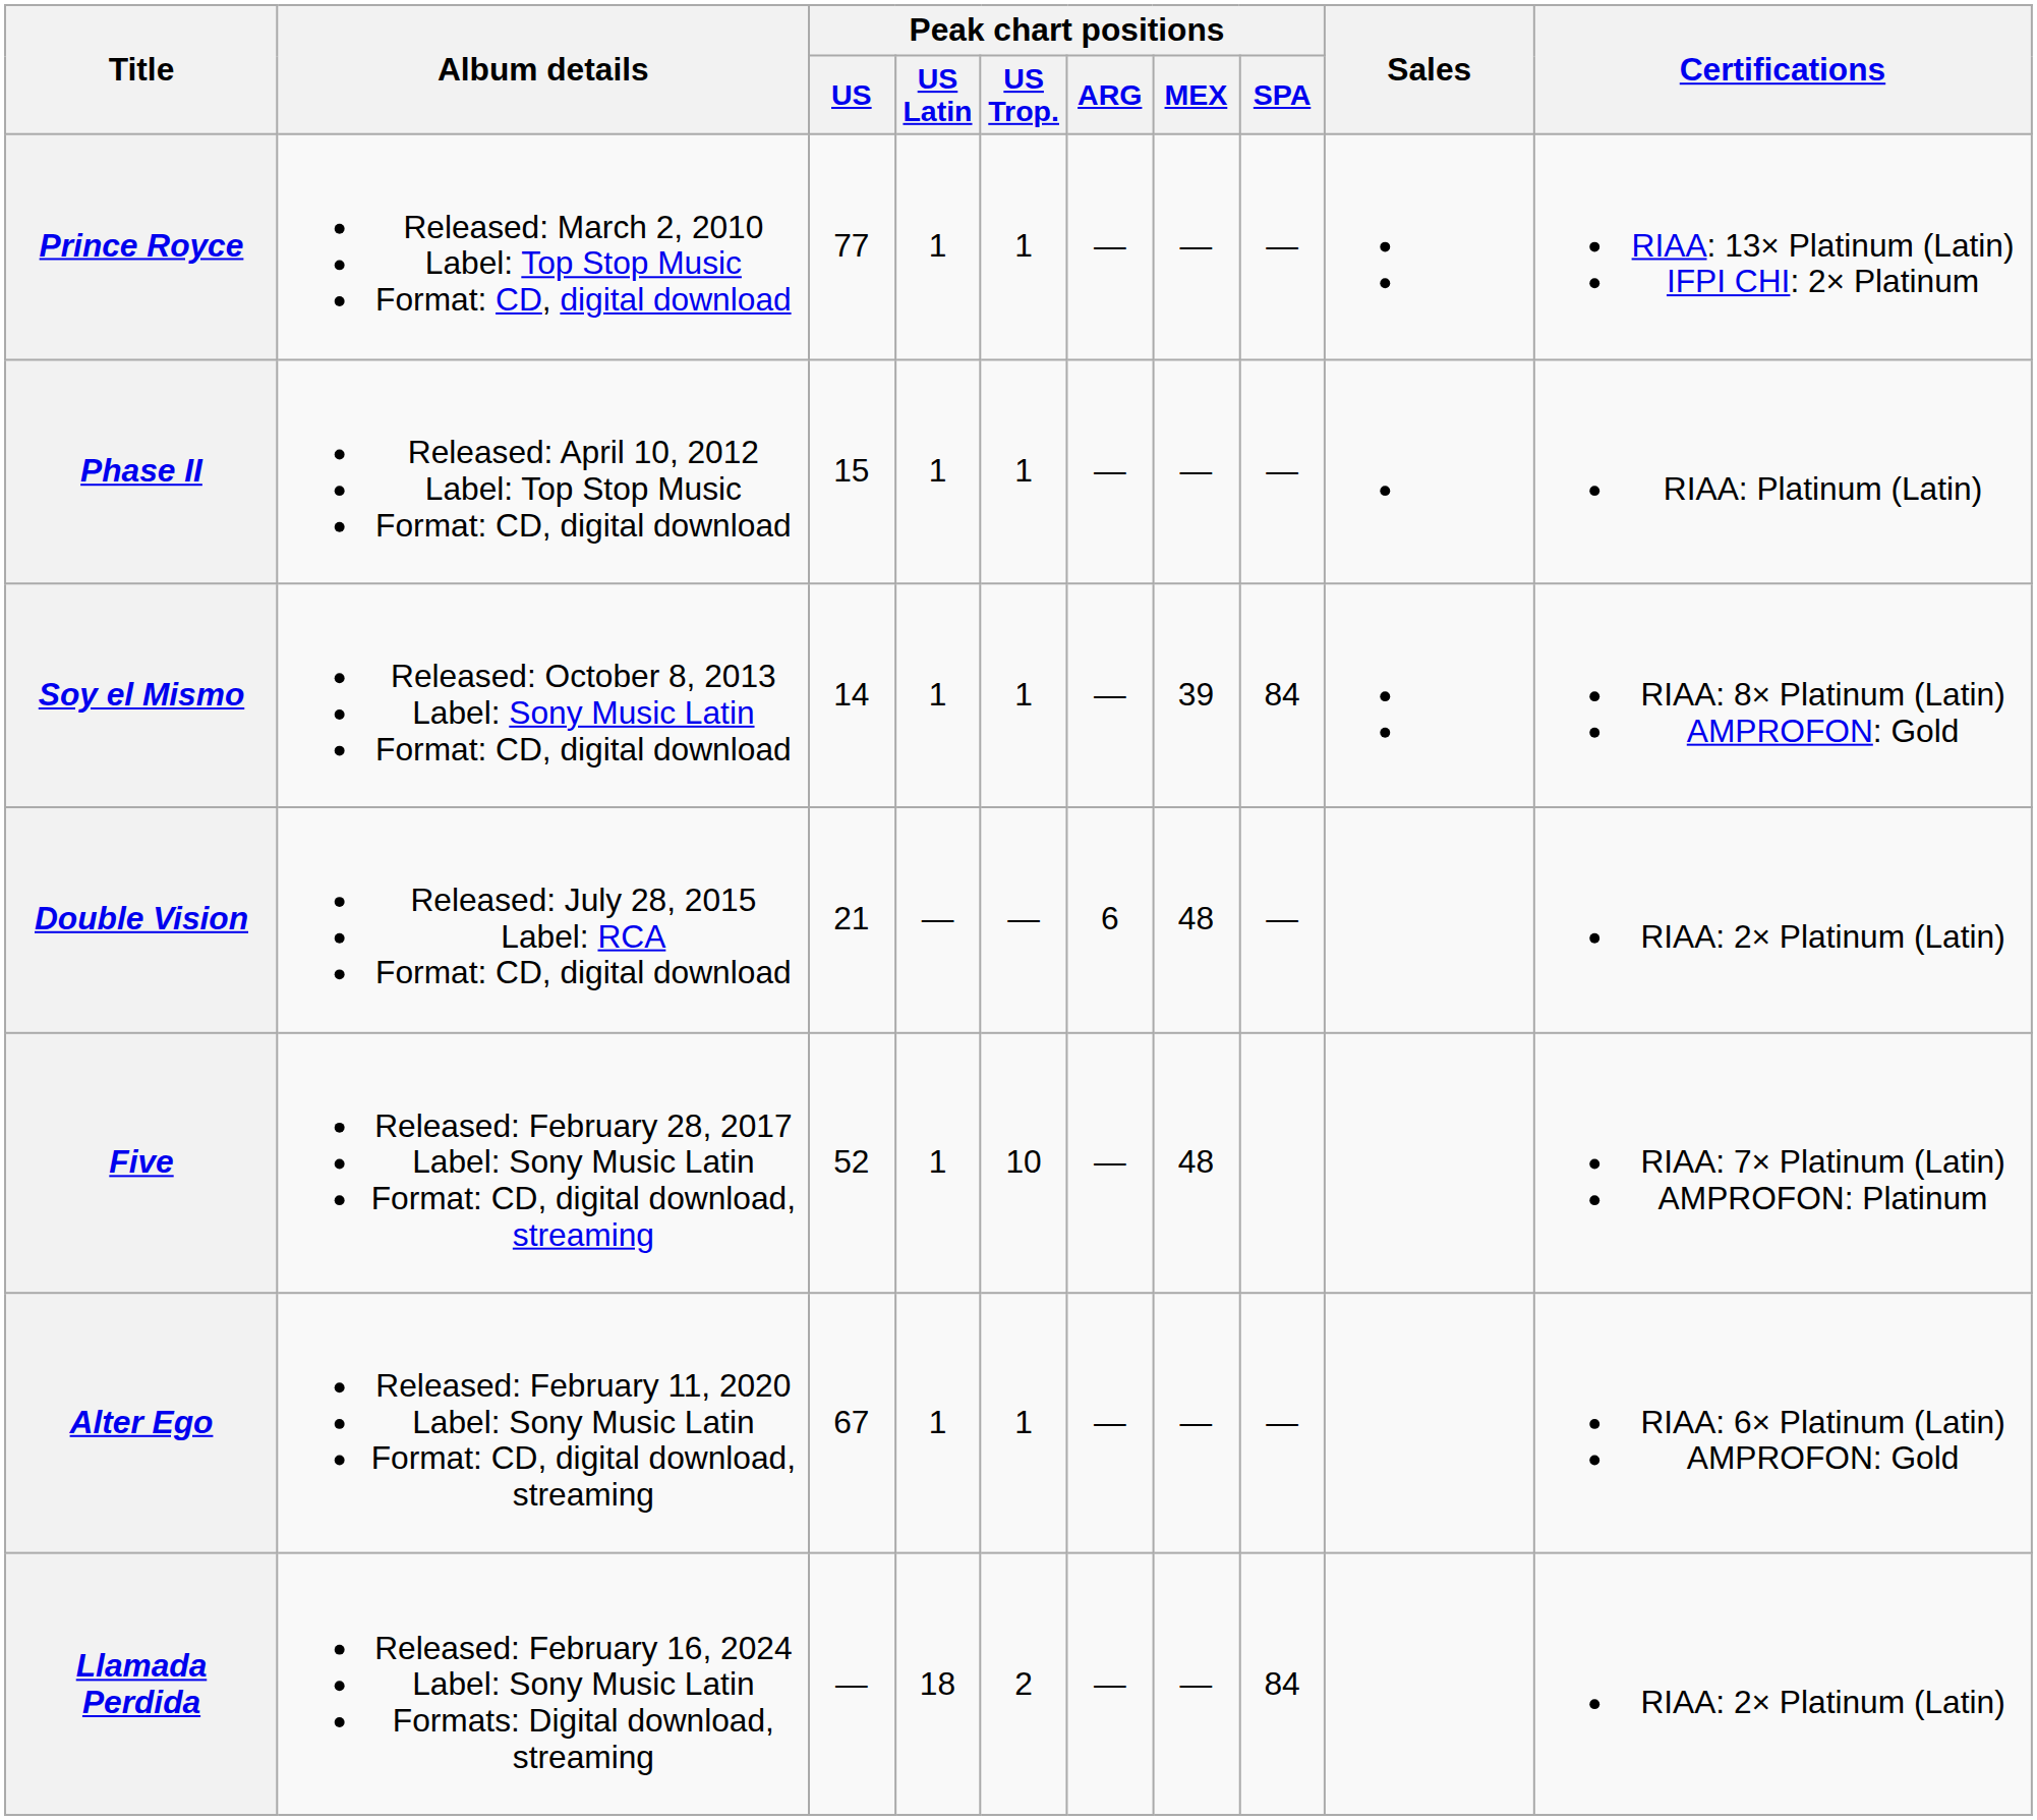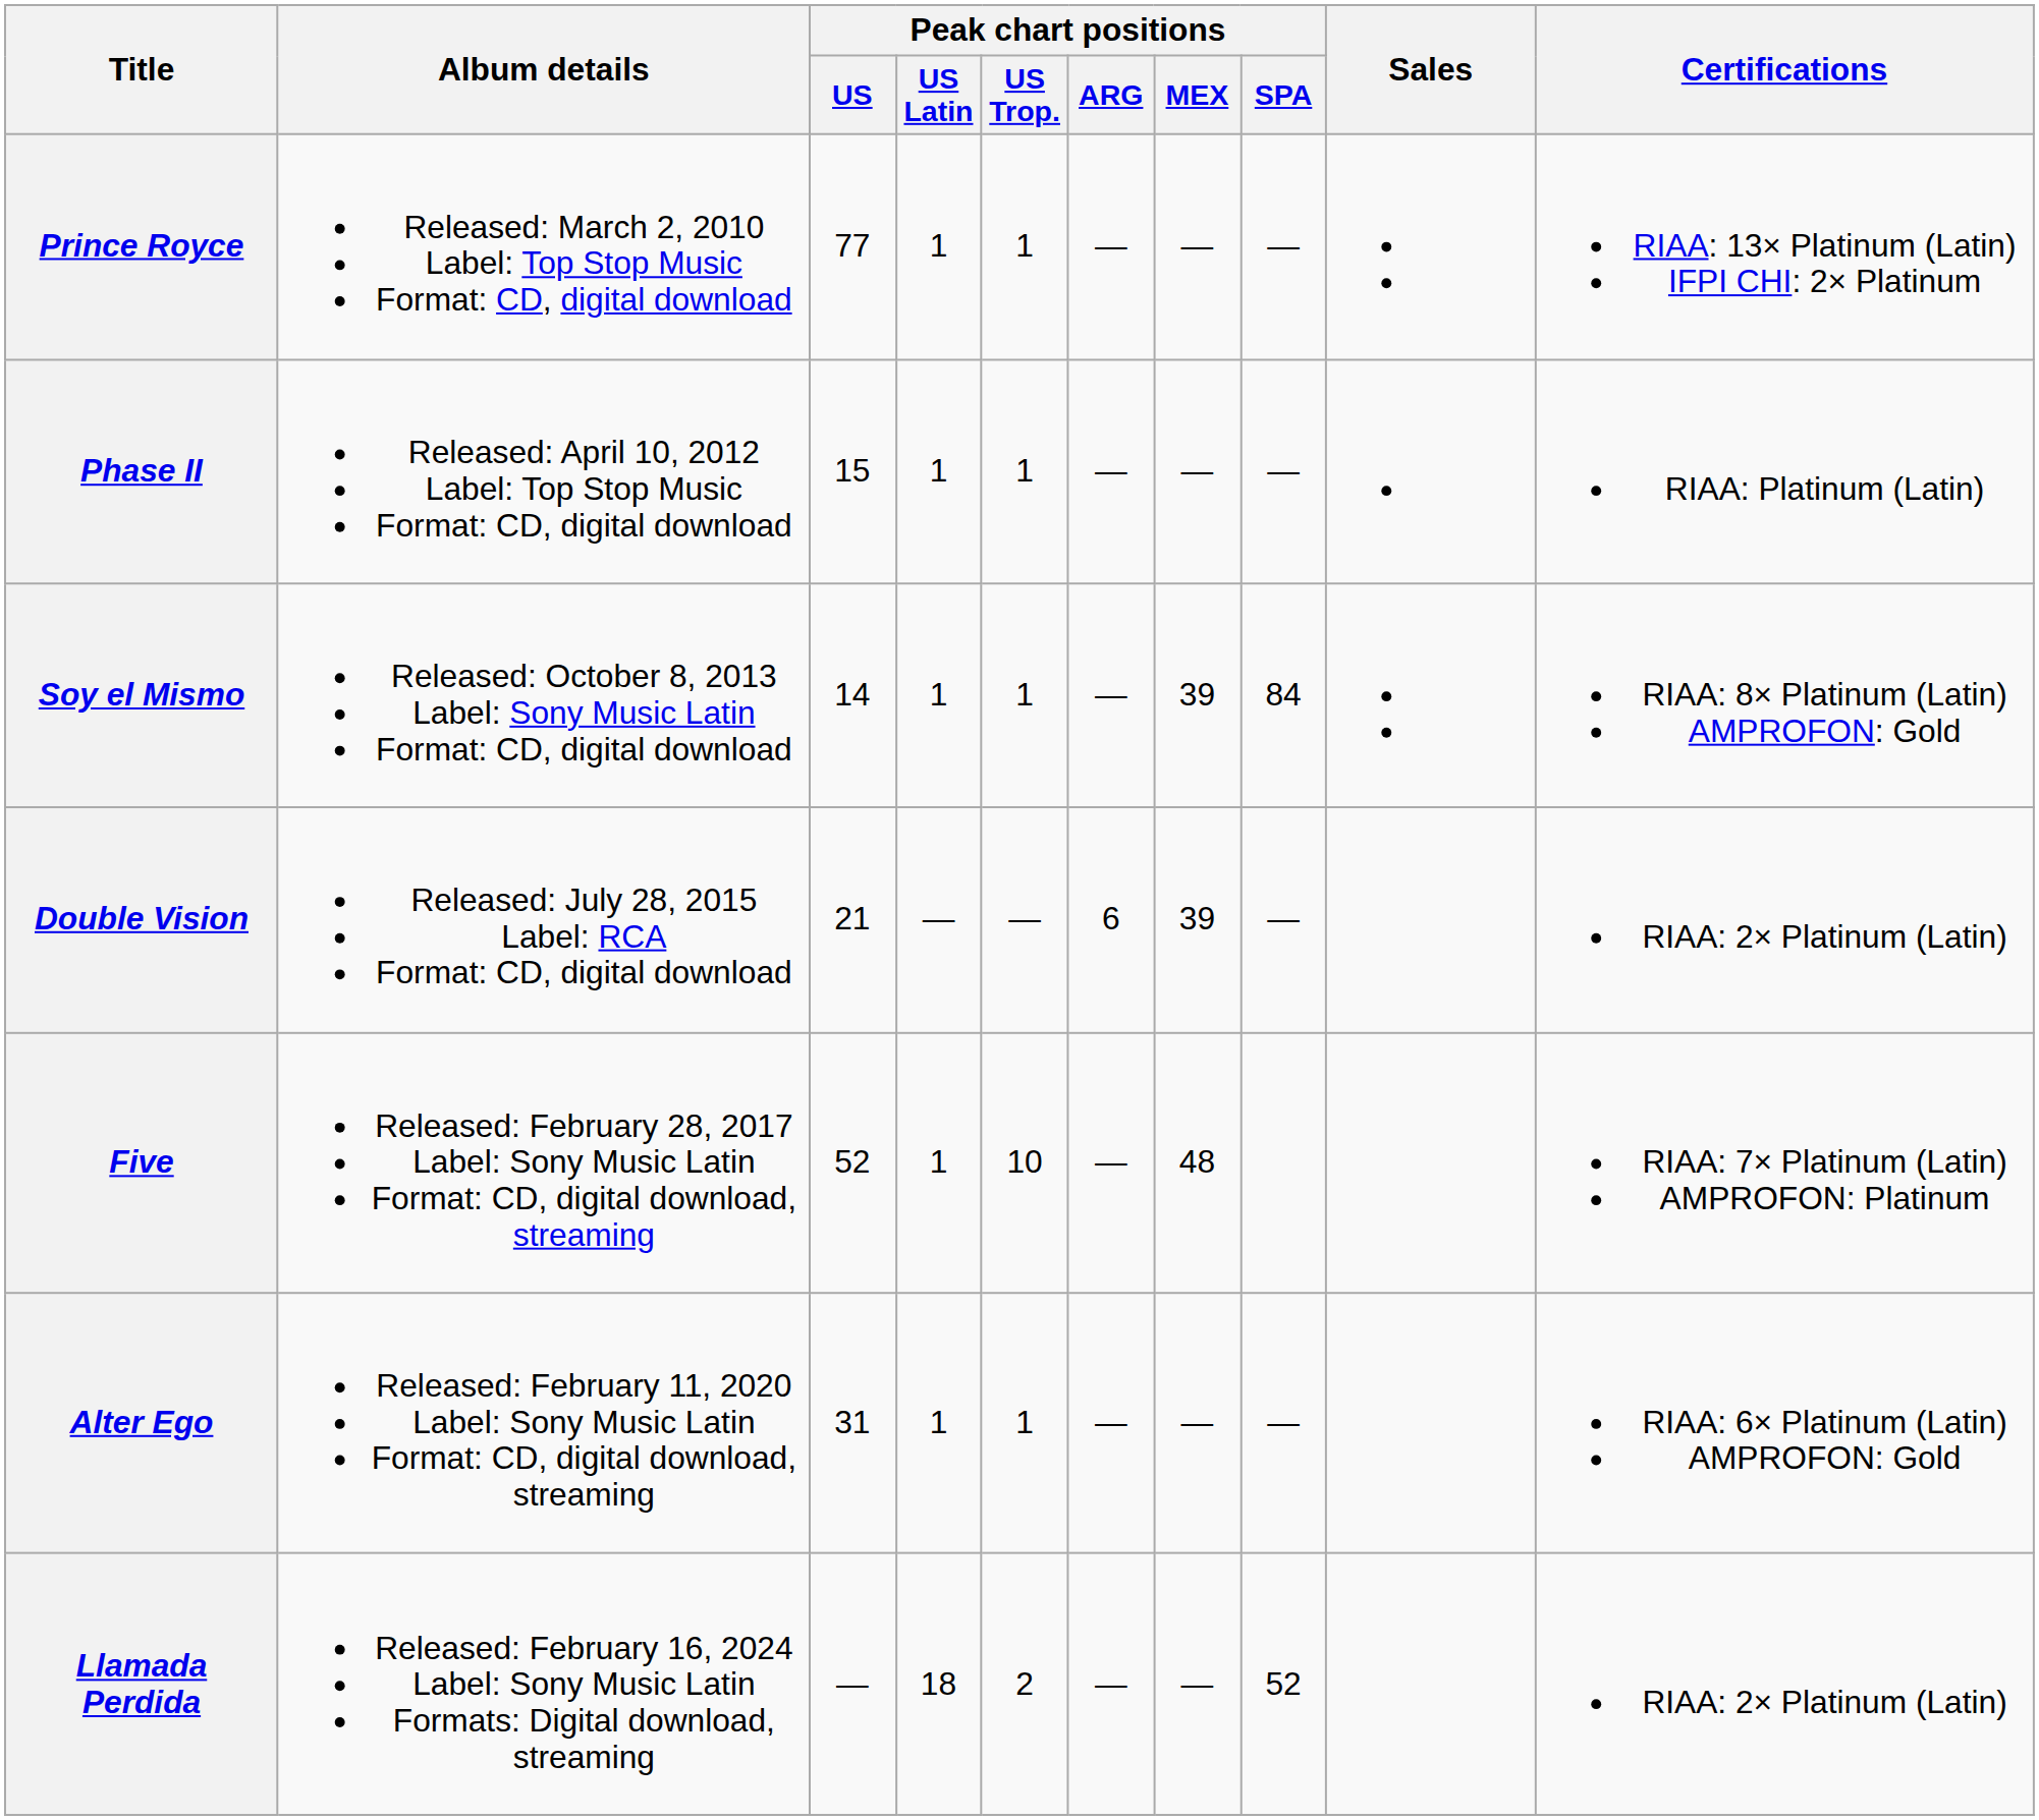 <table class="wikitable plainrowheaders" style="text-align:center;">
 <tr>
 <th scope="col" rowspan="2" style="width:8em;">Title</th>
 <th scope="col" rowspan="2" style="width:16em;">Album details</th>
 <th scope="col" colspan="6">Peak chart positions</th>
 <th scope="col" rowspan="2" style="width:6em;">Sales</th>
 <th scope="col" rowspan="2" style="width:15em;"><a href='#'>Certifications</a></th>
 </tr>
 <tr>
 <th scope="col" style="width:2.5em;font-size:90%;"><a href='#'>US</a><br></th>
 <th scope="col" style="width:2.5em;font-size:90%;"><a href='#'>US<br>Latin</a><br></th>
 <th scope="col" style="width:2.5em;font-size:90%;"><a href='#'>US<br>Trop.</a><br></th>
 <th scope="col" style="width:2.5em;font-size:90%;"><a href='#'>ARG</a><br></th>
 <th scope="col" style="width:2.5em;font-size:90%;"><a href='#'>MEX</a><br></th>
 <th scope="col" style="width:2.5em;font-size:90%;"><a href='#'>SPA</a><br></th>
 </tr>
 <tr>
 <th scope="row"><em><a href='#'>Prince Royce</a></em></th>
 <td><br><ul><li>Released: March 2, 2010</li><li>Label: <a href='#'>Top Stop Music</a></li><li>Format: <a href='#'>CD</a>, <a href='#'>digital download</a></li></ul></td>
 <td>77</td>
 <td>1</td>
 <td>1</td>
 <td>—</td>
 <td>—</td>
 <td>—</td>
 <td style="text-align:left;"><br><ul><li></li><li></li></ul></td>
 <td><br><ul><li><a href='#'>RIAA</a>: 13× Platinum <span>(Latin)</span></li><li><a href='#'>IFPI CHI</a>: 2× Platinum</li></ul></td>
 </tr>
 <tr>
 <th scope="row"><em><a href='#'>Phase II</a></em></th>
 <td><br><ul><li>Released: April 10, 2012</li><li>Label: Top Stop Music</li><li>Format: CD, digital download</li></ul></td>
 <td>15</td>
 <td>1</td>
 <td>1</td>
 <td>—</td>
 <td>—</td>
 <td>—</td>
 <td style="text-align:left;"><br><ul><li></li></ul></td>
 <td><br><ul><li>RIAA: Platinum <span>(Latin)</span></li></ul></td>
 </tr>
 <tr>
 <th scope="row"><em><a href='#'>Soy el Mismo</a></em></th>
 <td><br><ul><li>Released: October 8, 2013</li><li>Label: <a href='#'>Sony Music Latin</a></li><li>Format: CD, digital download</li></ul></td>
 <td>14</td>
 <td>1</td>
 <td>1</td>
 <td>—</td>
 <td>39</td>
 <td>84</td>
 <td><br><ul><li></li><li></li></ul></td>
 <td><br><ul><li>RIAA: 8× Platinum <span>(Latin)</span></li><li><a href='#'>AMPROFON</a>: Gold</li></ul></td>
 </tr>
 <tr>
 <th scope="row"><em><a href='#'>Double Vision</a></em></th>
 <td><br><ul><li>Released: July 28, 2015</li><li>Label: <a href='#'>RCA</a></li><li>Format: CD, digital download</li></ul></td>
 <td>21</td>
 <td>—</td>
 <td>—</td>
 <td>6</td>
-<td>48<br></td>
+<td>39</td>
 <td>—</td>
 <td></td>
 <td><br><ul><li>RIAA: 2× Platinum <span>(Latin)</span></li></ul></td>
 </tr>
 <tr>
 <th scope="row"><em><a href='#'>Five</a></em></th>
 <td><br><ul><li>Released: February 28, 2017</li><li>Label: Sony Music Latin</li><li>Format: CD, digital download, <a href='#'>streaming</a></li></ul></td>
 <td>52</td>
 <td>1</td>
 <td>10<br></td>
 <td>—</td>
 <td>48<br></td>
 <td></td>
 <td></td>
 <td><br><ul><li>RIAA: 7× Platinum <span>(Latin)</span></li><li>AMPROFON: Platinum</li></ul></td>
 </tr>
 <tr>
 <th scope="row"><em><a href='#'>Alter Ego</a></em></th>
 <td><br><ul><li>Released: February 11, 2020</li><li>Label: Sony Music Latin</li><li>Format: CD, digital download, streaming</li></ul></td>
-<td>67</td>
+<td>31</td>
 <td>1</td>
 <td>1</td>
 <td>—</td>
 <td>—</td>
 <td>—</td>
 <td></td>
 <td><br><ul><li>RIAA: 6× Platinum <span>(Latin)</span></li><li>AMPROFON: Gold</li></ul></td>
 </tr>
 <tr>
 <th scope="row"><em><a href='#'>Llamada Perdida</a></em></th>
 <td><br><ul><li>Released: February 16, 2024</li><li>Label: Sony Music Latin</li><li>Formats: Digital download, streaming</li></ul></td>
 <td>—</td>
 <td>18</td>
 <td>2</td>
 <td>—</td>
 <td>—</td>
-<td>84</td>
+<td>52</td>
 <td></td>
 <td><br><ul><li>RIAA: 2× Platinum <span>(Latin)</span></li></ul></td>
 </tr>
 </table>
